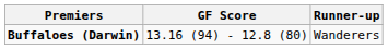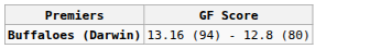 <table class="wikitable" style="text-align:left;">
 <tr style="background:#efefef;">
 <th>Premiers</th>
 <th>GF Score</th>
-<th>Runner-up</th>
 </tr>
 <tr>
 <td><strong>Buffaloes (Darwin)</strong></td>
 <td>13.16 (94) - 12.8 (80)</td>
-<td>Wanderers</td>
 </tr>
 </table>
